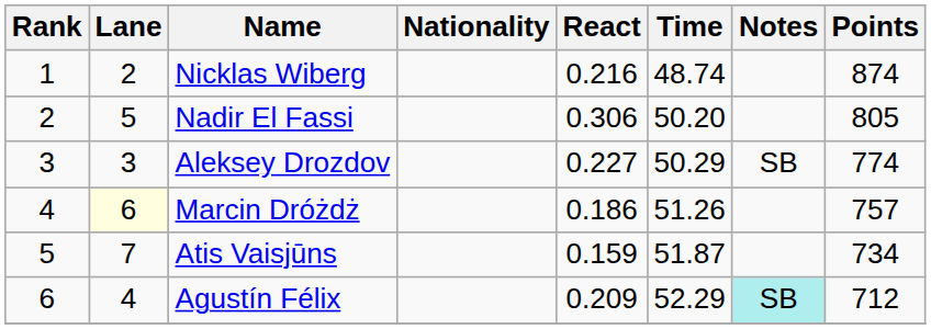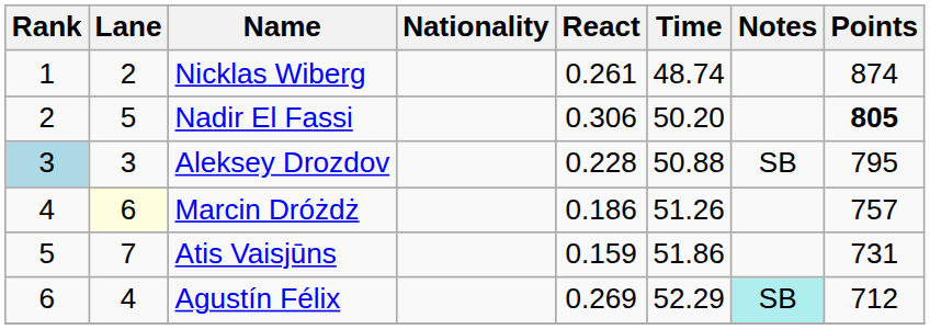 <table class="wikitable sortable" style="text-align:center">
 <tr>
 <th>Rank</th>
 <th>Lane</th>
 <th>Name</th>
 <th>Nationality</th>
 <th>React</th>
 <th>Time</th>
 <th>Notes</th>
 <th>Points</th>
 </tr>
 <tr>
 <td>1</td>
 <td>2</td>
 <td align="left"><a href='#'>Nicklas Wiberg</a></td>
 <td align=left></td>
-<td>0.216</td>
+<td>0.261</td>
 <td>48.74</td>
 <td></td>
 <td>874</td>
 </tr>
 <tr>
 <td>2</td>
 <td>5</td>
 <td align="left"><a href='#'>Nadir El Fassi</a></td>
 <td align=left></td>
 <td>0.306</td>
 <td>50.20</td>
 <td></td>
-<td>805</td>
+<td><strong>805</strong></td>
 </tr>
 <tr>
-<td>3</td>
+<td style="background: lightblue;">3</td>
 <td>3</td>
 <td align="left"><a href='#'>Aleksey Drozdov</a></td>
 <td align=left></td>
-<td>0.227</td>
-<td>50.29</td>
+<td>0.228</td>
+<td>50.88</td>
 <td>SB</td>
-<td>774</td>
+<td>795</td>
 </tr>
 <tr>
 <td>4</td>
 <td style="background: lightyellow;">6</td>
 <td align="left"><a href='#'>Marcin Dróżdż</a></td>
 <td align=left></td>
 <td>0.186</td>
 <td>51.26</td>
 <td></td>
 <td>757</td>
 </tr>
 <tr>
 <td>5</td>
 <td>7</td>
 <td align="left"><a href='#'>Atis Vaisjūns</a></td>
 <td align=left></td>
 <td>0.159</td>
-<td>51.87</td>
+<td>51.86</td>
 <td></td>
-<td>734</td>
+<td>731</td>
 </tr>
 <tr>
 <td>6</td>
 <td>4</td>
 <td align="left"><a href='#'>Agustín Félix</a></td>
 <td align=left></td>
-<td>0.209</td>
+<td>0.269</td>
 <td>52.29</td>
 <td style="background: paleturquoise;">SB</td>
 <td>712</td>
 </tr>
 <tr>
 </tr>
 </table>
